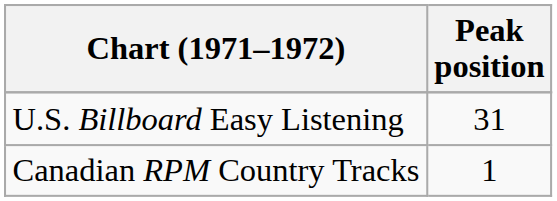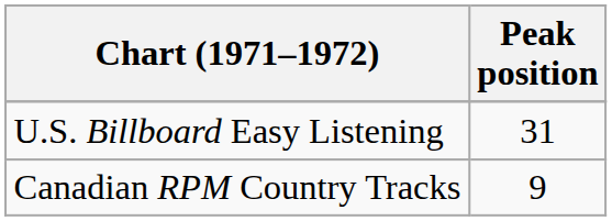 <table class="wikitable sortable">
 <tr>
 <th align="left">Chart (1971–1972)</th>
 <th align="center">Peak<br>position</th>
 </tr>
 <tr>
 </tr>
 <tr>
 </tr>
 <tr>
 <td align="left">U.S. <em>Billboard</em> Easy Listening</td>
 <td align="center">31</td>
 </tr>
 <tr>
 <td align="left">Canadian <em>RPM</em> Country Tracks</td>
-<td align="center">1</td>
+<td align="center">9</td>
 </tr>
 </table>
